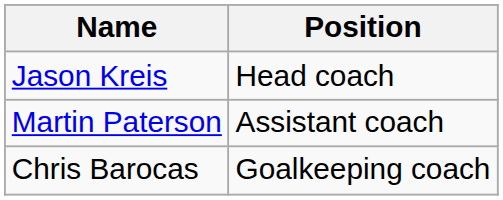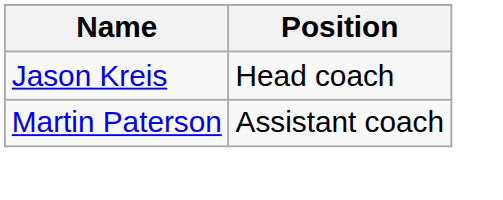 <table class="wikitable">
 <tr>
 <th>Name</th>
 <th>Position</th>
 </tr>
 <tr>
 <td> <a href='#'>Jason Kreis</a></td>
 <td>Head coach</td>
 </tr>
 <tr>
 <td> <a href='#'>Martin Paterson</a></td>
 <td>Assistant coach</td>
 </tr>
-<tr>
-<td> Chris Barocas</td>
-<td>Goalkeeping coach</td>
-</tr>
 </table>
